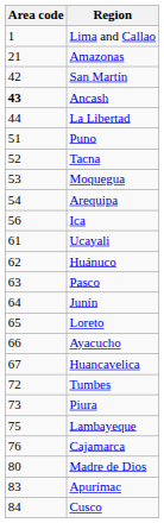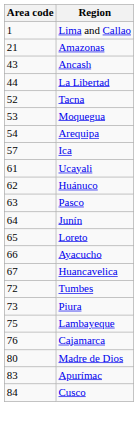 <table class="wikitable sortable">
 <tr>
 <th>Area code</th>
 <th>Region</th>
 </tr>
 <tr>
 <td>1</td>
 <td><a href='#'>Lima</a> and <a href='#'>Callao</a></td>
 </tr>
 <tr>
 <td>21</td>
 <td><a href='#'>Amazonas</a></td>
 </tr>
 <tr>
-<td>42</td>
-<td><a href='#'>San Martín</a></td>
-</tr>
-<tr>
-<td><strong>43</strong></td>
+<td>43</td>
 <td><a href='#'>Ancash</a></td>
 </tr>
 <tr>
 <td>44</td>
 <td><a href='#'>La Libertad</a></td>
-</tr>
-<tr>
-<td>51</td>
-<td><a href='#'>Puno</a></td>
 </tr>
 <tr>
 <td>52</td>
 <td><a href='#'>Tacna</a></td>
 </tr>
 <tr>
 <td>53</td>
 <td><a href='#'>Moquegua</a></td>
 </tr>
 <tr>
 <td>54</td>
 <td><a href='#'>Arequipa</a></td>
 </tr>
 <tr>
-<td>56</td>
+<td>57</td>
 <td><a href='#'>Ica</a></td>
 </tr>
 <tr>
 <td>61</td>
 <td><a href='#'>Ucayali</a></td>
 </tr>
 <tr>
 <td>62</td>
 <td><a href='#'>Huánuco</a></td>
 </tr>
 <tr>
 <td>63</td>
 <td><a href='#'>Pasco</a></td>
 </tr>
 <tr>
 <td>64</td>
 <td><a href='#'>Junín</a></td>
 </tr>
 <tr>
 <td>65</td>
 <td><a href='#'>Loreto</a></td>
 </tr>
 <tr>
 <td>66</td>
 <td><a href='#'>Ayacucho</a></td>
 </tr>
 <tr>
 <td>67</td>
 <td><a href='#'>Huancavelica</a></td>
 </tr>
 <tr>
 <td>72</td>
 <td><a href='#'>Tumbes</a></td>
 </tr>
 <tr>
 <td>73</td>
 <td><a href='#'>Piura</a></td>
 </tr>
 <tr>
 <td>75</td>
 <td><a href='#'>Lambayeque</a></td>
 </tr>
 <tr>
 <td>76</td>
 <td><a href='#'>Cajamarca</a></td>
 </tr>
 <tr>
 <td>80</td>
 <td><a href='#'>Madre de Dios</a></td>
 </tr>
 <tr>
 <td>83</td>
 <td><a href='#'>Apurímac</a></td>
 </tr>
 <tr>
 <td>84</td>
 <td><a href='#'>Cusco</a></td>
 </tr>
 </table>
